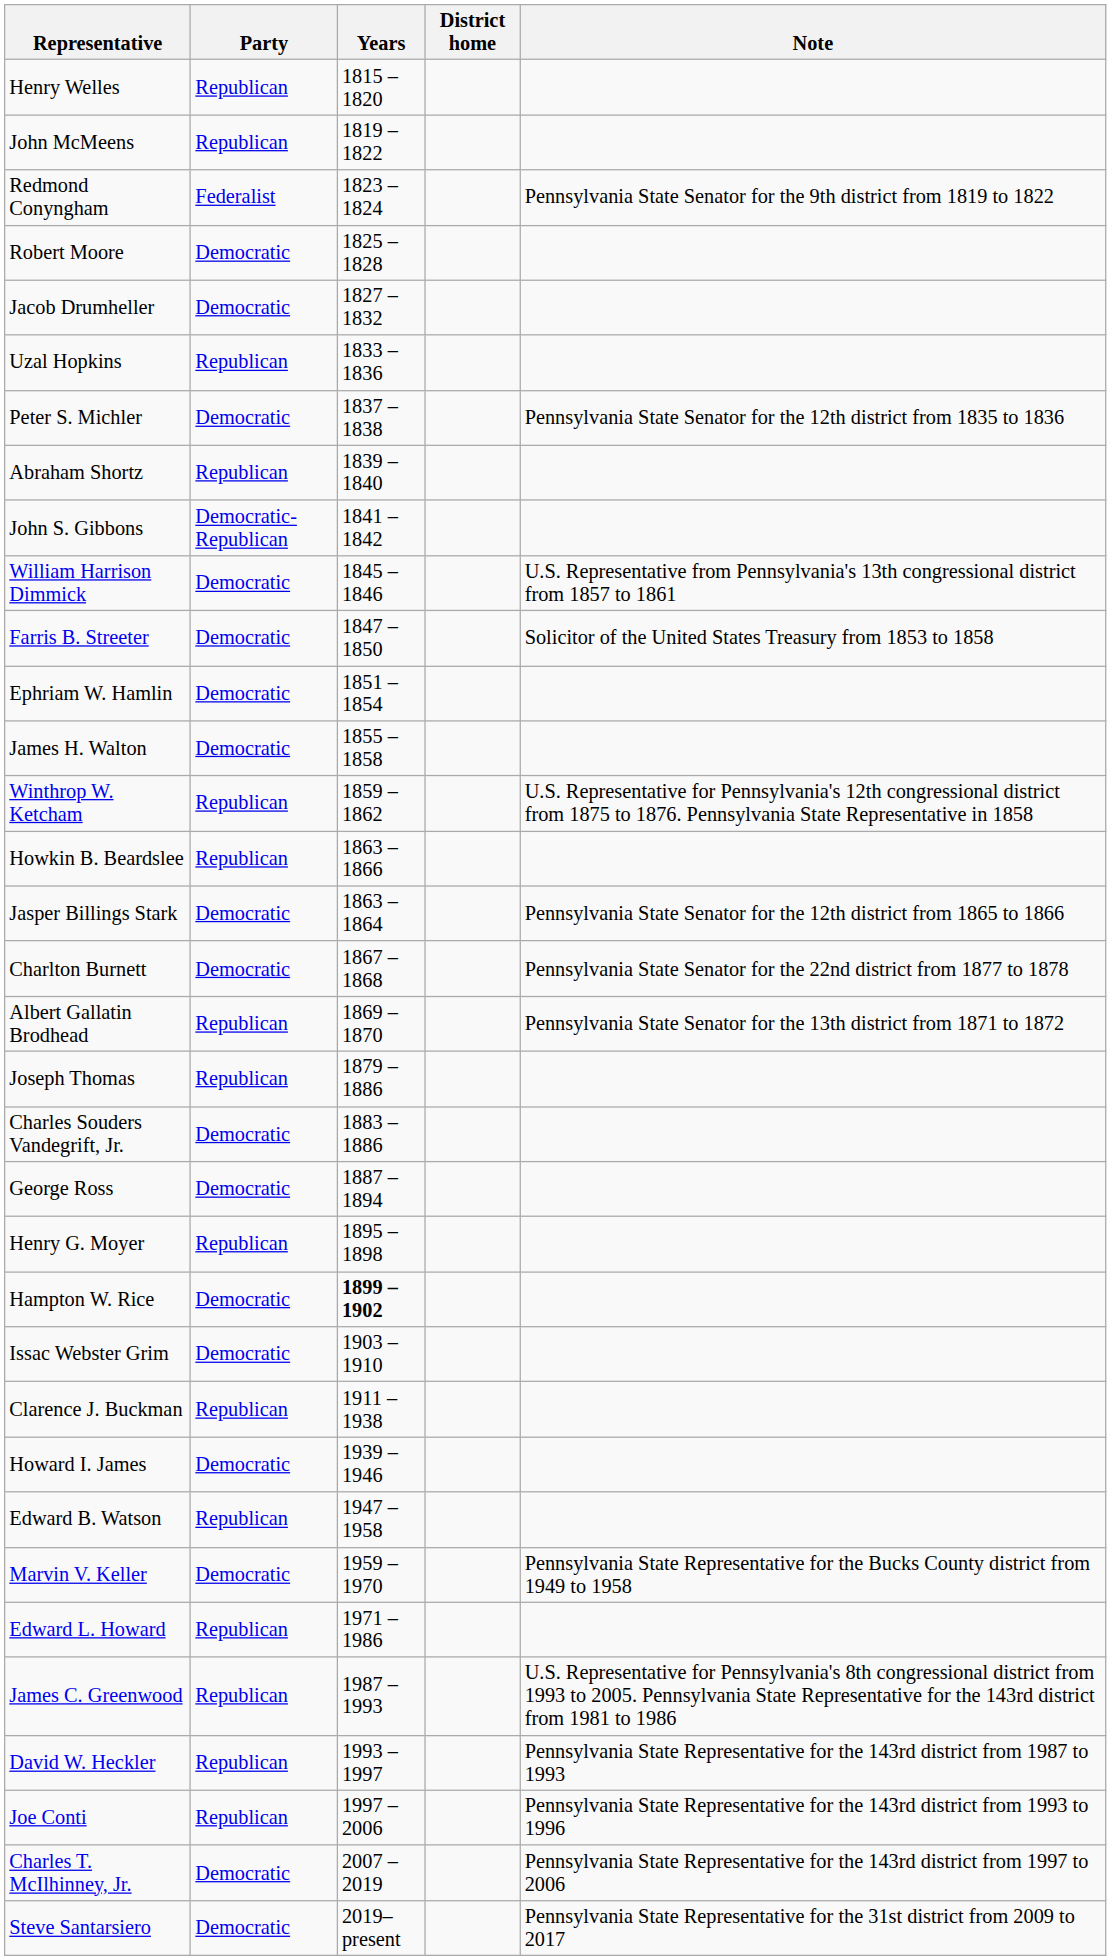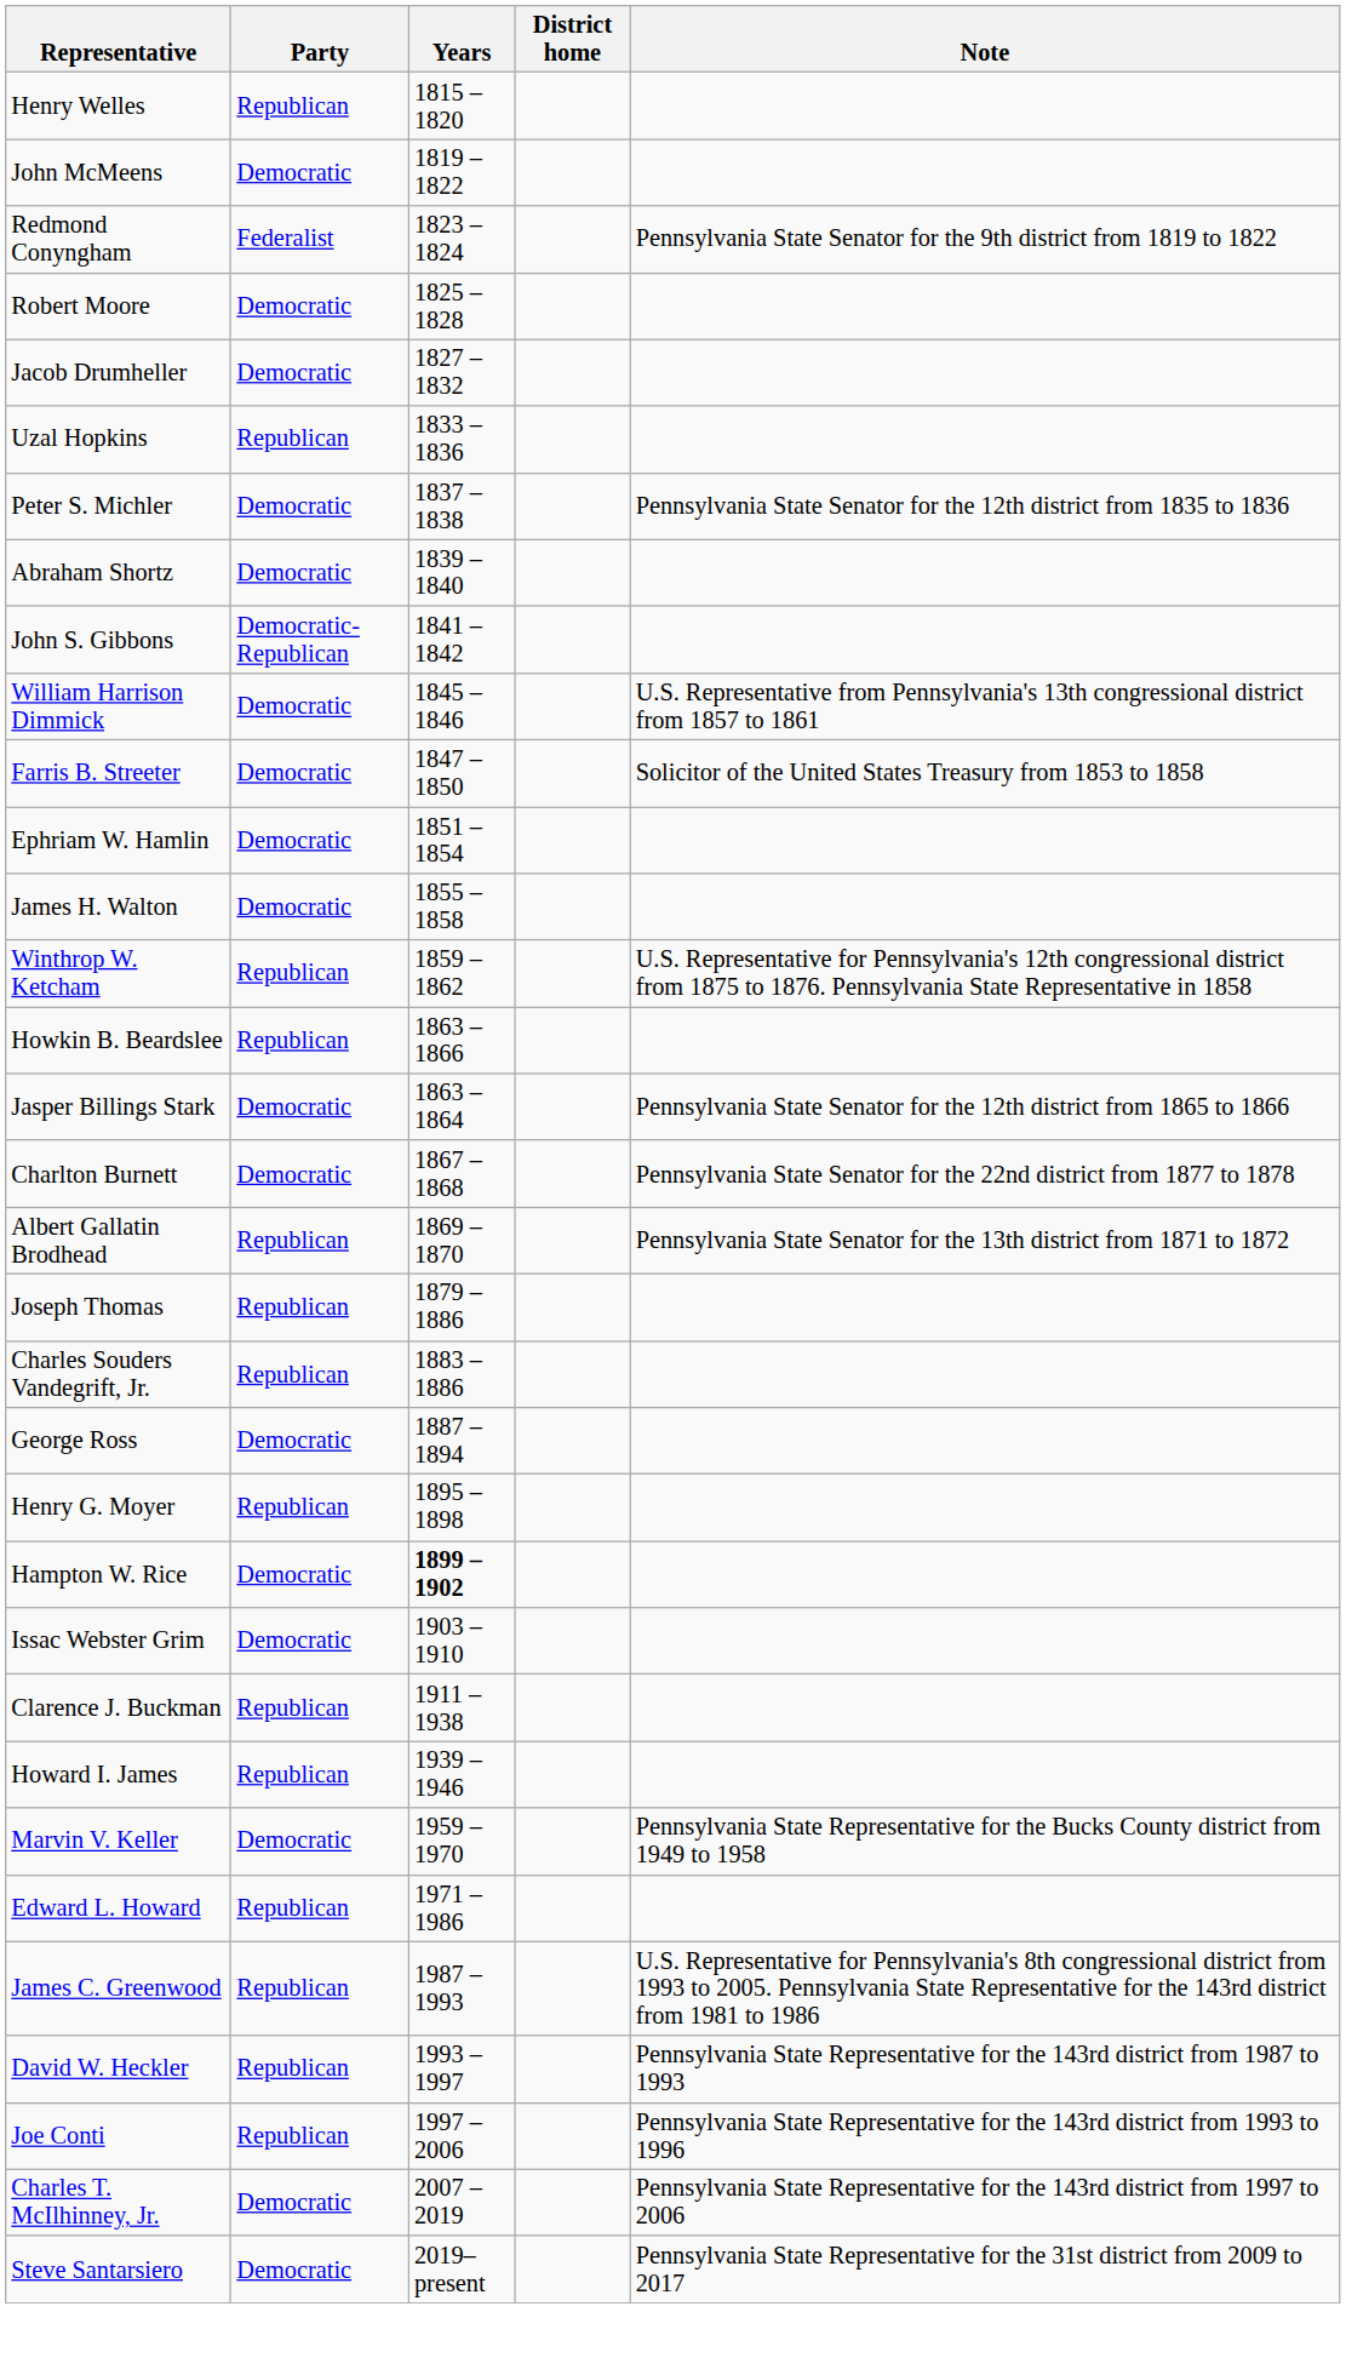 <table class=wikitable>
 <tr valign=bottom>
 <th>Representative</th>
 <th>Party</th>
 <th>Years</th>
 <th>District home</th>
 <th>Note</th>
 </tr>
 <tr>
 <td>Henry Welles</td>
 <td><a href='#'>Republican</a></td>
 <td>1815 – 1820</td>
 <td></td>
 <td></td>
 </tr>
 <tr>
 <td>John McMeens</td>
-<td><a href='#'>Republican</a></td>
+<td><a href='#'>Democratic</a></td>
 <td>1819 – 1822</td>
 <td></td>
 <td></td>
 </tr>
 <tr>
 <td>Redmond Conyngham</td>
 <td><a href='#'>Federalist</a></td>
 <td>1823 – 1824</td>
 <td></td>
 <td>Pennsylvania State Senator for the 9th district from 1819 to 1822</td>
 </tr>
 <tr>
 <td>Robert Moore</td>
 <td><a href='#'>Democratic</a></td>
 <td>1825 – 1828</td>
 <td></td>
 <td></td>
 </tr>
 <tr>
 <td>Jacob Drumheller</td>
 <td><a href='#'>Democratic</a></td>
 <td>1827 – 1832</td>
 <td></td>
 <td></td>
 </tr>
 <tr>
 <td>Uzal Hopkins</td>
 <td><a href='#'>Republican</a></td>
 <td>1833 – 1836</td>
 <td></td>
 <td></td>
 </tr>
 <tr>
 <td>Peter S. Michler</td>
 <td><a href='#'>Democratic</a></td>
 <td>1837 – 1838</td>
 <td></td>
 <td>Pennsylvania State Senator for the 12th district from 1835 to 1836</td>
 </tr>
 <tr>
 <td>Abraham Shortz</td>
-<td><a href='#'>Republican</a></td>
+<td><a href='#'>Democratic</a></td>
 <td>1839 – 1840</td>
 <td></td>
 <td></td>
 </tr>
 <tr>
 <td>John S. Gibbons</td>
 <td><a href='#'>Democratic-Republican</a></td>
 <td>1841 – 1842</td>
 <td></td>
 <td></td>
 </tr>
 <tr>
 <td><a href='#'>William Harrison Dimmick</a></td>
 <td><a href='#'>Democratic</a></td>
 <td>1845 – 1846</td>
 <td></td>
 <td>U.S. Representative from Pennsylvania's 13th congressional district from 1857 to 1861</td>
 </tr>
 <tr>
 <td><a href='#'>Farris B. Streeter</a></td>
 <td><a href='#'>Democratic</a></td>
 <td>1847 – 1850</td>
 <td></td>
 <td>Solicitor of the United States Treasury from 1853 to 1858</td>
 </tr>
 <tr>
 <td>Ephriam W. Hamlin</td>
 <td><a href='#'>Democratic</a></td>
 <td>1851 – 1854</td>
 <td></td>
 <td></td>
 </tr>
 <tr>
 <td>James H. Walton</td>
 <td><a href='#'>Democratic</a></td>
 <td>1855 – 1858</td>
 <td></td>
 <td></td>
 </tr>
 <tr>
 <td><a href='#'>Winthrop W. Ketcham</a></td>
 <td><a href='#'>Republican</a></td>
 <td>1859 – 1862</td>
 <td></td>
 <td>U.S. Representative for Pennsylvania's 12th congressional district from 1875 to 1876.  Pennsylvania State Representative in 1858</td>
 </tr>
 <tr>
 <td>Howkin B. Beardslee</td>
 <td><a href='#'>Republican</a></td>
 <td>1863 – 1866</td>
 <td></td>
 <td></td>
 </tr>
 <tr>
 <td>Jasper Billings Stark</td>
 <td><a href='#'>Democratic</a></td>
 <td>1863 – 1864</td>
 <td></td>
 <td>Pennsylvania State Senator for the 12th district from 1865 to 1866</td>
 </tr>
 <tr>
 <td>Charlton Burnett</td>
 <td><a href='#'>Democratic</a></td>
 <td>1867 – 1868</td>
 <td></td>
 <td>Pennsylvania State Senator for the 22nd district from 1877 to 1878</td>
 </tr>
 <tr>
 <td>Albert Gallatin Brodhead</td>
 <td><a href='#'>Republican</a></td>
 <td>1869 – 1870</td>
 <td></td>
 <td>Pennsylvania State Senator for the 13th district from 1871 to 1872</td>
 </tr>
 <tr>
 <td>Joseph Thomas</td>
 <td><a href='#'>Republican</a></td>
 <td>1879 – 1886</td>
 <td></td>
 <td></td>
 </tr>
 <tr>
 <td>Charles Souders Vandegrift, Jr.</td>
-<td><a href='#'>Democratic</a></td>
+<td><a href='#'>Republican</a></td>
 <td>1883 – 1886</td>
 <td></td>
 <td></td>
 </tr>
 <tr>
 <td>George Ross</td>
 <td><a href='#'>Democratic</a></td>
 <td>1887 – 1894</td>
 <td></td>
 <td></td>
 </tr>
 <tr>
 <td>Henry G. Moyer</td>
 <td><a href='#'>Republican</a></td>
 <td>1895 – 1898</td>
 <td></td>
 <td></td>
 </tr>
 <tr>
 <td>Hampton W. Rice</td>
 <td><a href='#'>Democratic</a></td>
 <td><strong>1899 – 1902</strong></td>
 <td></td>
 <td></td>
 </tr>
 <tr>
 <td>Issac Webster Grim</td>
 <td><a href='#'>Democratic</a></td>
 <td>1903 – 1910</td>
 <td></td>
 <td></td>
 </tr>
 <tr>
 <td>Clarence J. Buckman</td>
 <td><a href='#'>Republican</a></td>
 <td>1911 – 1938</td>
 <td></td>
 <td></td>
 </tr>
 <tr>
 <td>Howard I. James</td>
-<td><a href='#'>Democratic</a></td>
+<td><a href='#'>Republican</a></td>
 <td>1939 – 1946</td>
-<td></td>
-<td></td>
-</tr>
-<tr>
-<td>Edward B. Watson</td>
-<td><a href='#'>Republican</a></td>
-<td>1947 – 1958</td>
 <td></td>
 <td></td>
 </tr>
 <tr>
 <td><a href='#'>Marvin V. Keller</a></td>
 <td><a href='#'>Democratic</a></td>
 <td>1959 – 1970</td>
 <td></td>
 <td>Pennsylvania State Representative for the Bucks County district from 1949 to 1958</td>
 </tr>
 <tr>
 <td><a href='#'>Edward L. Howard</a></td>
 <td><a href='#'>Republican</a></td>
 <td>1971 – 1986</td>
 <td></td>
 <td></td>
 </tr>
 <tr>
 <td><a href='#'>James C. Greenwood</a></td>
 <td><a href='#'>Republican</a></td>
 <td>1987 – 1993</td>
 <td></td>
 <td>U.S. Representative for Pennsylvania's 8th congressional district from 1993 to 2005.  Pennsylvania State Representative for the 143rd district from 1981 to 1986</td>
 </tr>
 <tr>
 <td><a href='#'>David W. Heckler</a></td>
 <td><a href='#'>Republican</a></td>
 <td>1993 – 1997</td>
 <td></td>
 <td>Pennsylvania State Representative for the 143rd district from 1987 to 1993</td>
 </tr>
 <tr>
 <td><a href='#'>Joe Conti</a></td>
 <td><a href='#'>Republican</a></td>
 <td>1997 – 2006</td>
 <td></td>
 <td>Pennsylvania State Representative for the 143rd district from 1993 to 1996</td>
 </tr>
 <tr>
 <td><a href='#'>Charles T. McIlhinney, Jr.</a></td>
 <td><a href='#'>Democratic</a></td>
 <td>2007 – 2019</td>
 <td></td>
 <td>Pennsylvania State Representative for the 143rd district from 1997 to 2006</td>
 </tr>
 <tr>
 <td><a href='#'>Steve Santarsiero</a></td>
 <td><a href='#'>Democratic</a></td>
 <td>2019–present</td>
 <td></td>
 <td>Pennsylvania State Representative for the 31st district from 2009 to 2017</td>
 </tr>
 </table>
